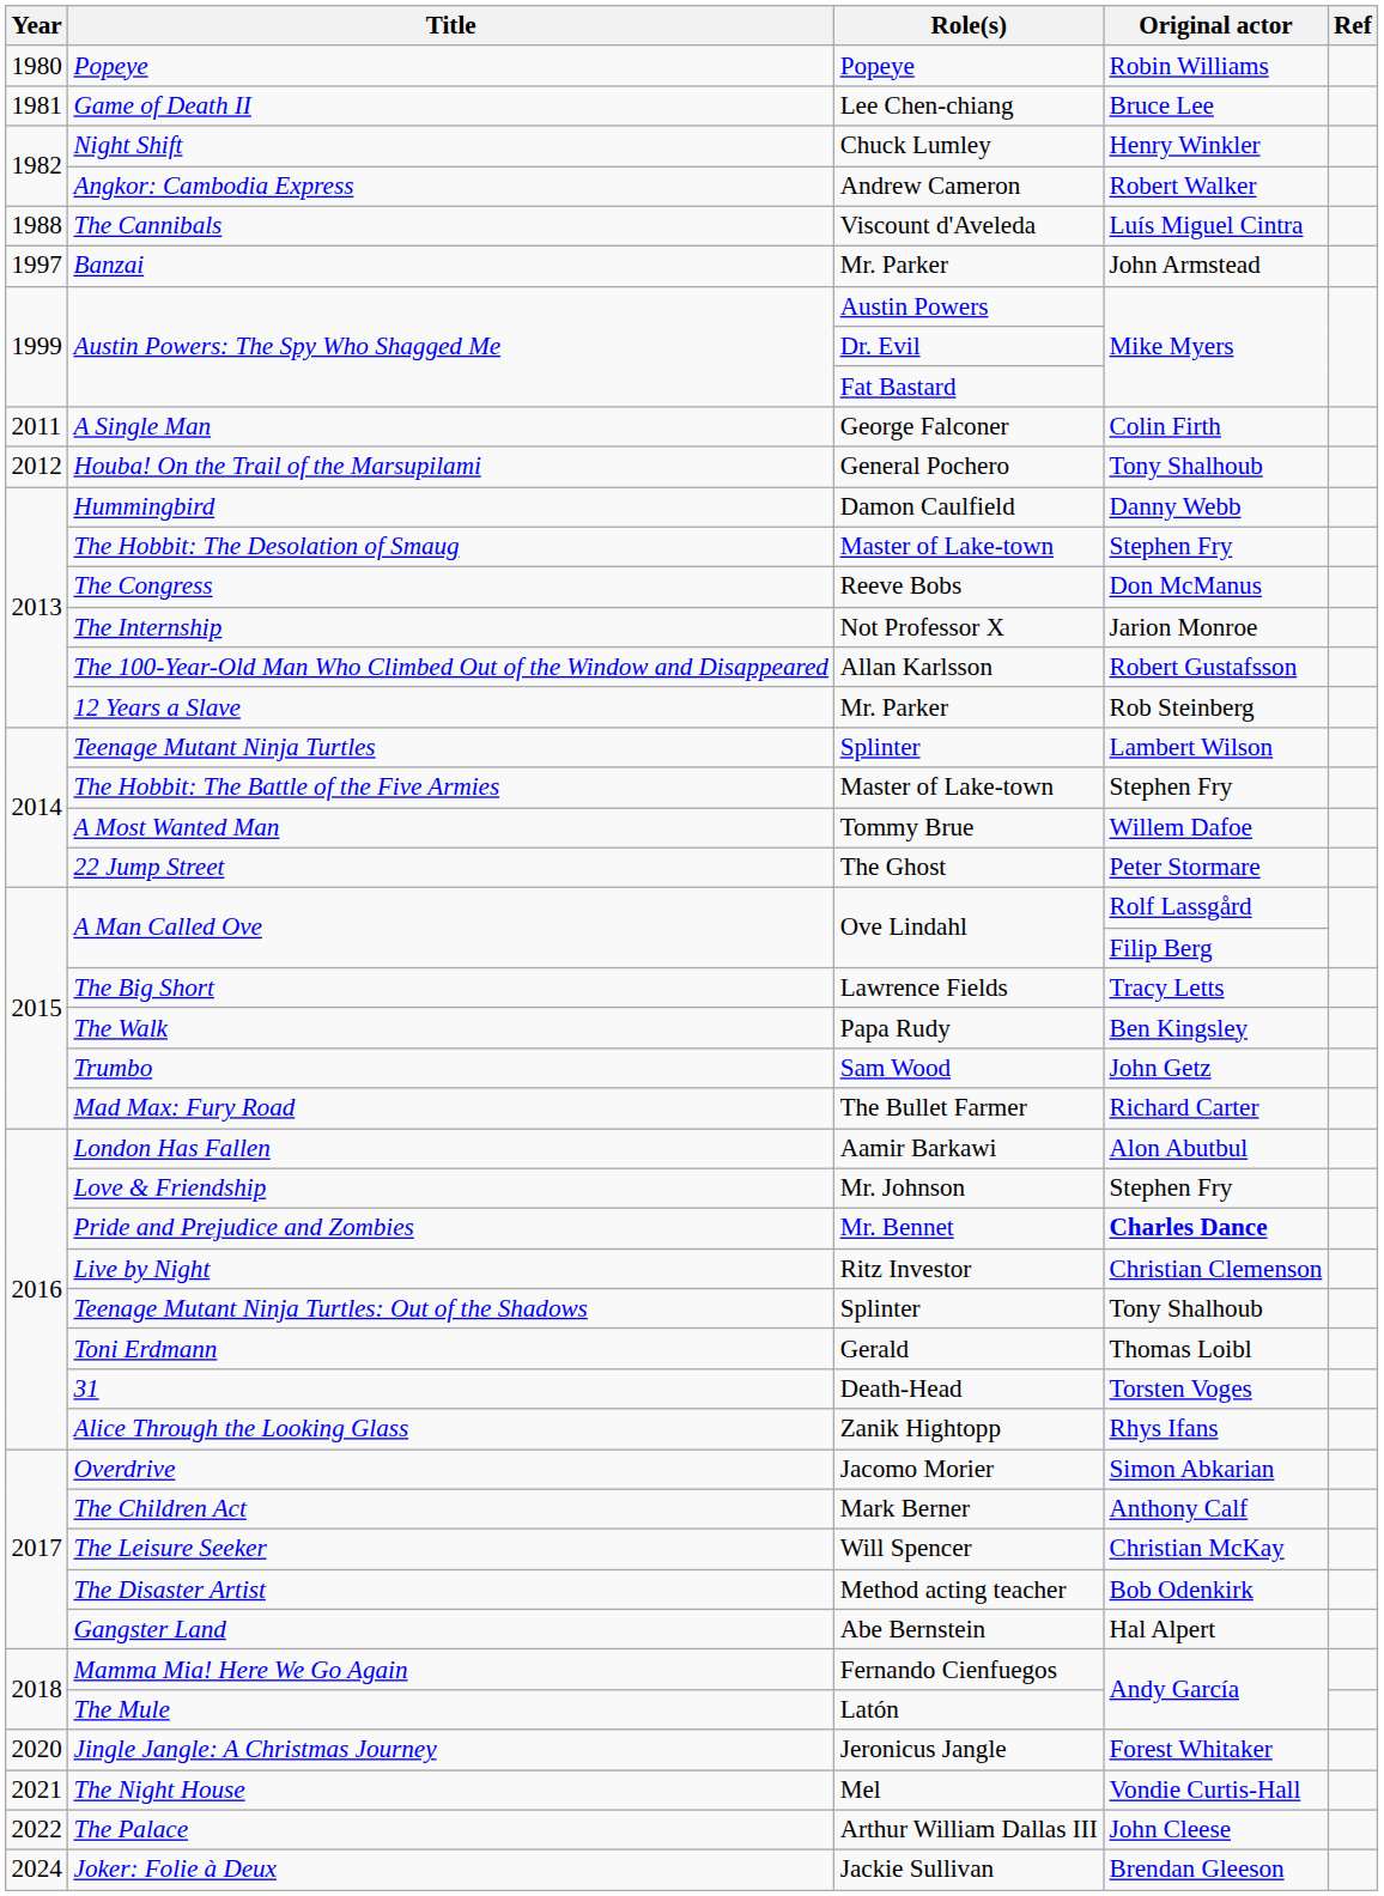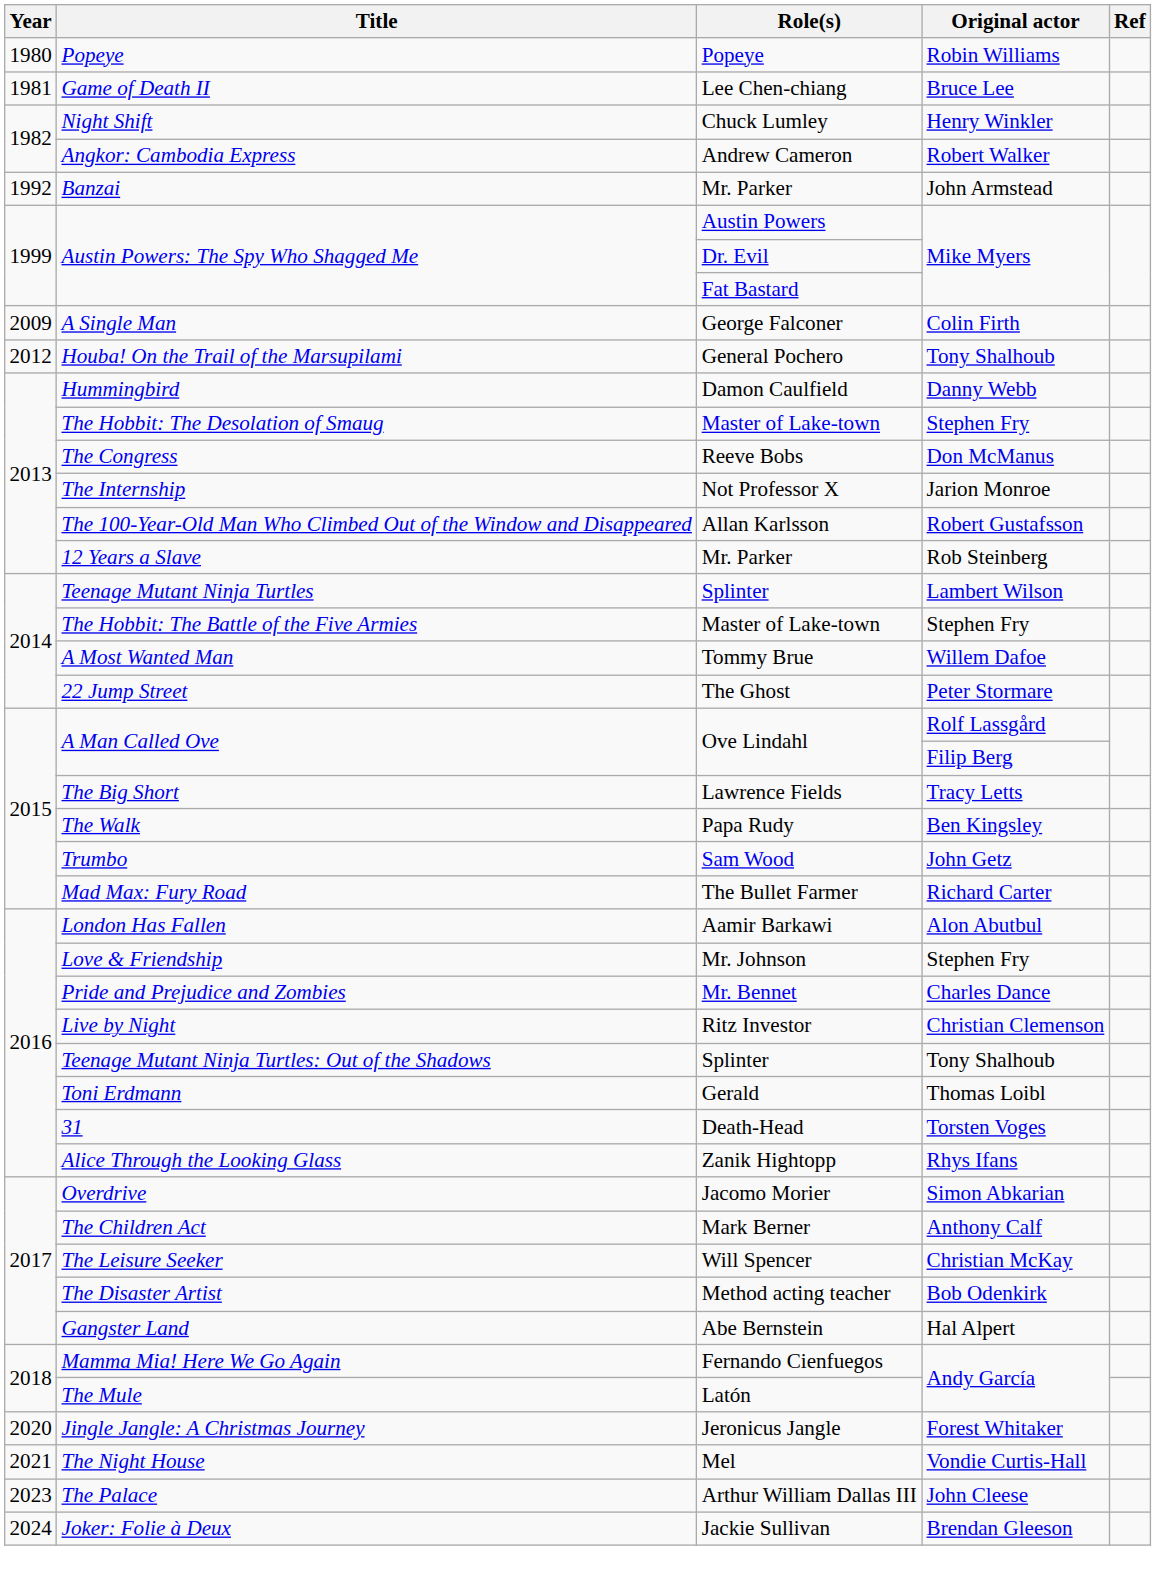 <table class="wikitable plainrowheaders sortable">
 <tr>
 <th scope="col">Year</th>
 <th scope="col">Title</th>
 <th scope="col">Role(s)</th>
 <th scope="col">Original actor</th>
 <th scope="col" class="unsortable">Ref</th>
 </tr>
 <tr>
 <td>1980</td>
 <td><em><a href='#'>Popeye</a></em></td>
 <td><a href='#'>Popeye</a></td>
 <td><a href='#'>Robin Williams</a></td>
 <td></td>
 </tr>
 <tr>
 <td>1981</td>
 <td><em><a href='#'>Game of Death II</a></em></td>
 <td>Lee Chen-chiang</td>
 <td><a href='#'>Bruce Lee</a></td>
 <td></td>
 </tr>
 <tr>
 <td rowspan=2>1982</td>
 <td><em><a href='#'>Night Shift</a></em></td>
 <td>Chuck Lumley</td>
 <td><a href='#'>Henry Winkler</a></td>
 <td></td>
 </tr>
 <tr>
 <td><em><a href='#'>Angkor: Cambodia Express</a></em></td>
 <td>Andrew Cameron</td>
 <td><a href='#'>Robert Walker</a></td>
 <td></td>
 </tr>
 <tr>
-<td>1988</td>
-<td><em><a href='#'>The Cannibals</a></em></td>
-<td>Viscount d'Aveleda</td>
-<td><a href='#'>Luís Miguel Cintra</a></td>
-<td></td>
-</tr>
-<tr>
-<td>1997</td>
+<td>1992</td>
 <td><em><a href='#'>Banzai</a></em></td>
 <td>Mr. Parker</td>
 <td>John Armstead</td>
 <td></td>
 </tr>
 <tr>
 <td rowspan=3>1999</td>
 <td rowspan=3><em><a href='#'>Austin Powers: The Spy Who Shagged Me</a></em></td>
 <td><a href='#'>Austin Powers</a></td>
 <td rowspan=3><a href='#'>Mike Myers</a></td>
 <td rowspan=3></td>
 </tr>
 <tr>
 <td><a href='#'>Dr. Evil</a></td>
 </tr>
 <tr>
 <td><a href='#'>Fat Bastard</a></td>
 </tr>
 <tr>
-<td>2011</td>
+<td>2009</td>
 <td><em><a href='#'>A Single Man</a></em></td>
 <td>George Falconer</td>
 <td><a href='#'>Colin Firth</a></td>
 <td></td>
 </tr>
 <tr>
 <td>2012</td>
 <td><em><a href='#'>Houba! On the Trail of the Marsupilami</a></em></td>
 <td>General Pochero</td>
 <td><a href='#'>Tony Shalhoub</a></td>
 <td></td>
 </tr>
 <tr>
 <td rowspan=6>2013</td>
 <td><em><a href='#'>Hummingbird</a></em></td>
 <td>Damon Caulfield</td>
 <td><a href='#'>Danny Webb</a></td>
 <td></td>
 </tr>
 <tr>
 <td><em><a href='#'>The Hobbit: The Desolation of Smaug</a></em></td>
 <td><a href='#'>Master of Lake-town</a></td>
 <td><a href='#'>Stephen Fry</a></td>
 <td></td>
 </tr>
 <tr>
 <td><em><a href='#'>The Congress</a></em></td>
 <td>Reeve Bobs</td>
 <td><a href='#'>Don McManus</a></td>
 <td></td>
 </tr>
 <tr>
 <td><em><a href='#'>The Internship</a></em></td>
 <td>Not Professor X</td>
 <td>Jarion Monroe</td>
 <td></td>
 </tr>
 <tr>
 <td><em><a href='#'>The 100-Year-Old Man Who Climbed Out of the Window and Disappeared</a></em></td>
 <td>Allan Karlsson</td>
 <td><a href='#'>Robert Gustafsson</a></td>
 <td></td>
 </tr>
 <tr>
 <td><em><a href='#'>12 Years a Slave</a></em></td>
 <td>Mr. Parker</td>
 <td>Rob Steinberg</td>
 <td></td>
 </tr>
 <tr>
 <td rowspan=4>2014</td>
 <td><em><a href='#'>Teenage Mutant Ninja Turtles</a></em></td>
 <td><a href='#'>Splinter</a></td>
 <td><a href='#'>Lambert Wilson</a></td>
 <td></td>
 </tr>
 <tr>
 <td><em><a href='#'>The Hobbit: The Battle of the Five Armies</a></em></td>
 <td>Master of Lake-town</td>
 <td>Stephen Fry</td>
 <td></td>
 </tr>
 <tr>
 <td><em><a href='#'>A Most Wanted Man</a></em></td>
 <td>Tommy Brue</td>
 <td><a href='#'>Willem Dafoe</a></td>
 <td></td>
 </tr>
 <tr>
 <td><em><a href='#'>22 Jump Street</a></em></td>
 <td>The Ghost</td>
 <td><a href='#'>Peter Stormare</a></td>
 <td></td>
 </tr>
 <tr>
 <td rowspan=6>2015</td>
 <td rowspan=2><em><a href='#'>A Man Called Ove</a></em></td>
 <td rowspan=2>Ove Lindahl</td>
 <td><a href='#'>Rolf Lassgård</a></td>
 <td rowspan=2></td>
 </tr>
 <tr>
 <td><a href='#'>Filip Berg</a></td>
 </tr>
 <tr>
 <td><em><a href='#'>The Big Short</a></em></td>
 <td>Lawrence Fields</td>
 <td><a href='#'>Tracy Letts</a></td>
 <td></td>
 </tr>
 <tr>
 <td><em><a href='#'>The Walk</a></em></td>
 <td>Papa Rudy</td>
 <td><a href='#'>Ben Kingsley</a></td>
 <td></td>
 </tr>
 <tr>
 <td><em><a href='#'>Trumbo</a></em></td>
 <td><a href='#'>Sam Wood</a></td>
 <td><a href='#'>John Getz</a></td>
 <td></td>
 </tr>
 <tr>
 <td><em><a href='#'>Mad Max: Fury Road</a></em></td>
 <td>The Bullet Farmer</td>
 <td><a href='#'>Richard Carter</a></td>
 <td></td>
 </tr>
 <tr>
 <td rowspan=8>2016</td>
 <td><em><a href='#'>London Has Fallen</a></em></td>
 <td>Aamir Barkawi</td>
 <td><a href='#'>Alon Abutbul</a></td>
 <td></td>
 </tr>
 <tr>
 <td><em><a href='#'>Love & Friendship</a></em></td>
 <td>Mr. Johnson</td>
 <td>Stephen Fry</td>
 <td></td>
 </tr>
 <tr>
 <td><em><a href='#'>Pride and Prejudice and Zombies</a></em></td>
 <td><a href='#'>Mr. Bennet</a></td>
-<td><strong><a href='#'>Charles Dance</a></strong></td>
+<td><a href='#'>Charles Dance</a></td>
 <td></td>
 </tr>
 <tr>
 <td><em><a href='#'>Live by Night</a></em></td>
 <td>Ritz Investor</td>
 <td><a href='#'>Christian Clemenson</a></td>
 <td></td>
 </tr>
 <tr>
 <td><em><a href='#'>Teenage Mutant Ninja Turtles: Out of the Shadows</a></em></td>
 <td>Splinter</td>
 <td>Tony Shalhoub</td>
 <td></td>
 </tr>
 <tr>
 <td><em><a href='#'>Toni Erdmann</a></em></td>
 <td>Gerald</td>
 <td>Thomas Loibl</td>
 <td></td>
 </tr>
 <tr>
 <td><em><a href='#'>31</a></em></td>
 <td>Death-Head</td>
 <td><a href='#'>Torsten Voges</a></td>
 <td></td>
 </tr>
 <tr>
 <td><em><a href='#'>Alice Through the Looking Glass</a></em></td>
 <td>Zanik Hightopp</td>
 <td><a href='#'>Rhys Ifans</a></td>
 <td></td>
 </tr>
 <tr>
 <td rowspan=5>2017</td>
 <td><em><a href='#'>Overdrive</a></em></td>
 <td>Jacomo Morier</td>
 <td><a href='#'>Simon Abkarian</a></td>
 <td></td>
 </tr>
 <tr>
 <td><em><a href='#'>The Children Act</a></em></td>
 <td>Mark Berner</td>
 <td><a href='#'>Anthony Calf</a></td>
 <td></td>
 </tr>
 <tr>
 <td><em><a href='#'>The Leisure Seeker</a></em></td>
 <td>Will Spencer</td>
 <td><a href='#'>Christian McKay</a></td>
 <td></td>
 </tr>
 <tr>
 <td><em><a href='#'>The Disaster Artist</a></em></td>
 <td>Method acting teacher</td>
 <td><a href='#'>Bob Odenkirk</a></td>
 <td></td>
 </tr>
 <tr>
 <td><em><a href='#'>Gangster Land</a></em></td>
 <td>Abe Bernstein</td>
 <td>Hal Alpert</td>
 <td></td>
 </tr>
 <tr>
 <td rowspan=2>2018</td>
 <td><em><a href='#'>Mamma Mia! Here We Go Again</a></em></td>
 <td>Fernando Cienfuegos</td>
 <td rowspan=2><a href='#'>Andy García</a></td>
 <td></td>
 </tr>
 <tr>
 <td><em><a href='#'>The Mule</a></em></td>
 <td>Latón</td>
 <td></td>
 </tr>
 <tr>
 <td>2020</td>
 <td><em><a href='#'>Jingle Jangle: A Christmas Journey</a></em></td>
 <td>Jeronicus Jangle</td>
 <td><a href='#'>Forest Whitaker</a></td>
 <td></td>
 </tr>
 <tr>
 <td>2021</td>
 <td><em><a href='#'>The Night House</a></em></td>
 <td>Mel</td>
 <td><a href='#'>Vondie Curtis-Hall</a></td>
 <td></td>
 </tr>
 <tr>
-<td>2022</td>
+<td>2023</td>
 <td><em><a href='#'>The Palace</a></em></td>
 <td>Arthur William Dallas III</td>
 <td><a href='#'>John Cleese</a></td>
 <td></td>
 </tr>
 <tr>
 <td>2024</td>
 <td><em><a href='#'>Joker: Folie à Deux</a></em></td>
 <td>Jackie Sullivan</td>
 <td><a href='#'>Brendan Gleeson</a></td>
 <td></td>
 </tr>
 </table>
